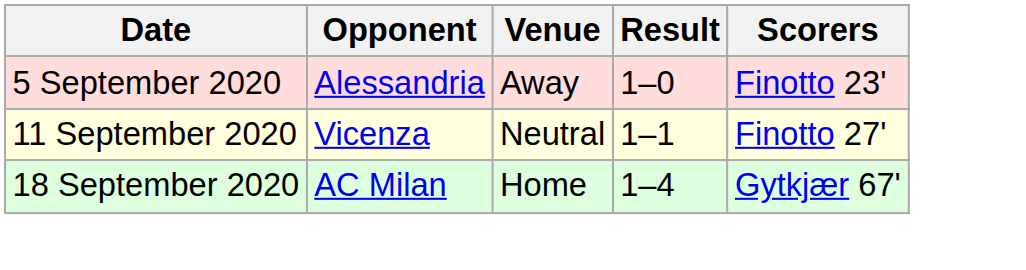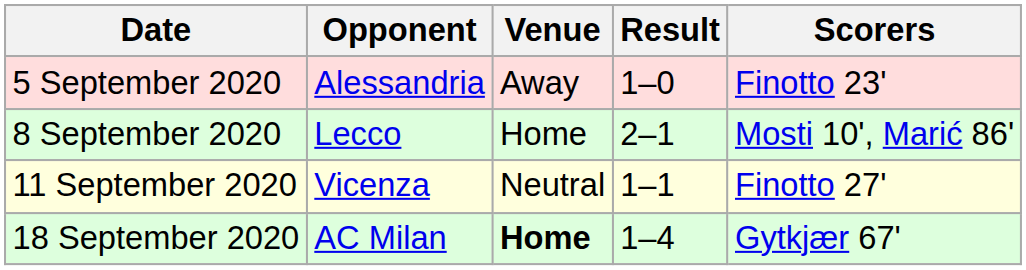 <table class="wikitable" style="text-align:left">
 <tr>
 <th>Date</th>
 <th>Opponent</th>
 <th>Venue</th>
 <th>Result</th>
 <th>Scorers</th>
 </tr>
 <tr bgcolor=#ffdddd>
 <td>5 September 2020</td>
 <td><a href='#'>Alessandria</a></td>
 <td>Away</td>
 <td>1–0</td>
 <td><a href='#'>Finotto</a> 23'</td>
 </tr>
+<tr style="background:#ddffdd">
+<td>8 September 2020</td>
+<td><a href='#'>Lecco</a></td>
+<td>Home</td>
+<td>2–1</td>
+<td><a href='#'>Mosti</a> 10', <a href='#'>Marić</a> 86'</td>
+</tr>
 <tr style="background:#ffffdd">
 <td>11 September 2020</td>
 <td><a href='#'>Vicenza</a></td>
 <td>Neutral</td>
 <td>1–1</td>
 <td><a href='#'>Finotto</a> 27'</td>
 </tr>
 <tr style="background:#ddffdd">
 <td>18 September 2020</td>
 <td><a href='#'>AC Milan</a></td>
-<td>Home</td>
+<td><strong>Home</strong></td>
 <td>1–4</td>
 <td><a href='#'>Gytkjær</a> 67'</td>
 </tr>
 </table>
